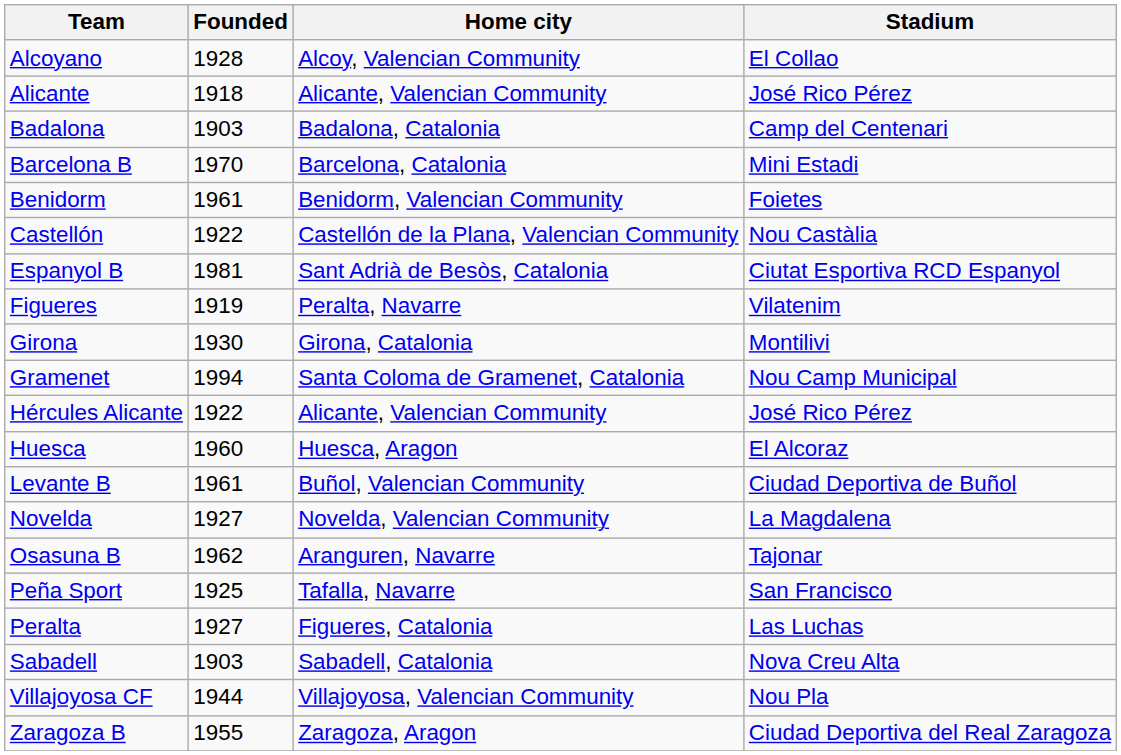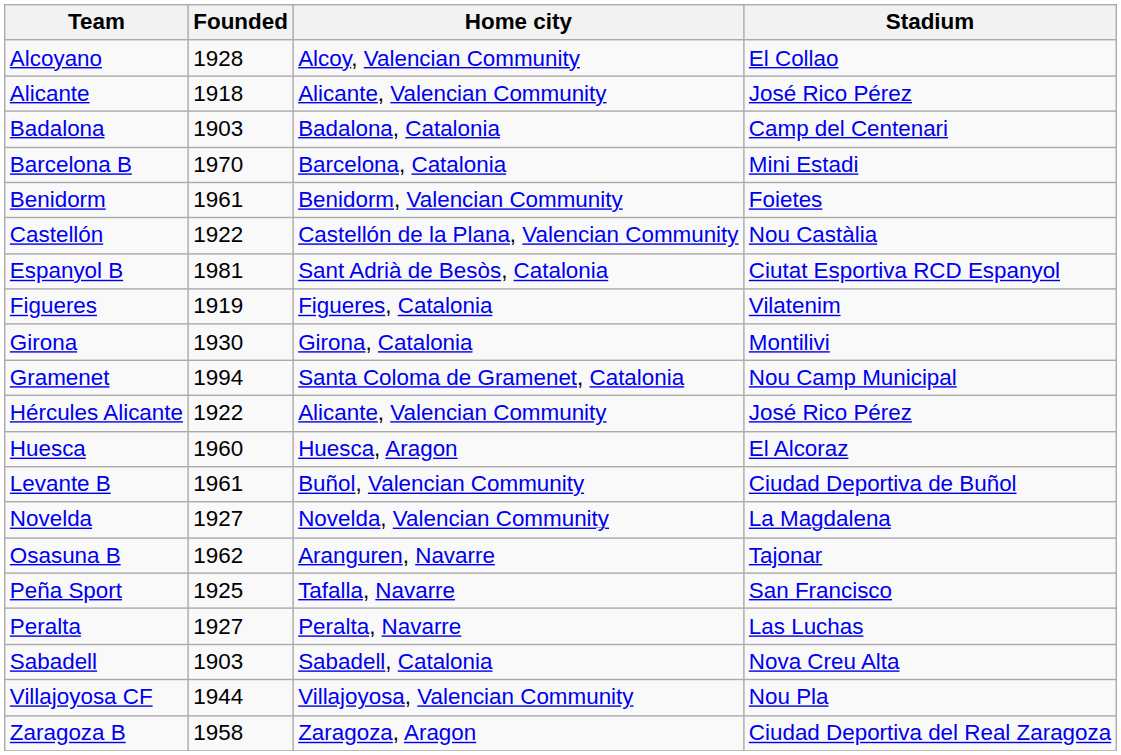 <table class="wikitable sortable">
 <tr>
 <th>Team</th>
 <th>Founded</th>
 <th>Home city</th>
 <th>Stadium</th>
 </tr>
 <tr>
 <td><a href='#'>Alcoyano</a></td>
 <td>1928</td>
 <td><a href='#'>Alcoy</a>, <a href='#'>Valencian Community</a></td>
 <td><a href='#'>El Collao</a></td>
 </tr>
 <tr>
 <td><a href='#'>Alicante</a></td>
 <td>1918</td>
 <td><a href='#'>Alicante</a>, <a href='#'>Valencian Community</a></td>
 <td><a href='#'>José Rico Pérez</a></td>
 </tr>
 <tr>
 <td><a href='#'>Badalona</a></td>
 <td>1903</td>
 <td><a href='#'>Badalona</a>, <a href='#'>Catalonia</a></td>
 <td><a href='#'>Camp del Centenari</a></td>
 </tr>
 <tr>
 <td><a href='#'>Barcelona B</a></td>
 <td>1970</td>
 <td><a href='#'>Barcelona</a>, <a href='#'>Catalonia</a></td>
 <td><a href='#'>Mini Estadi</a></td>
 </tr>
 <tr>
 <td><a href='#'>Benidorm</a></td>
 <td>1961</td>
 <td><a href='#'>Benidorm</a>, <a href='#'>Valencian Community</a></td>
 <td><a href='#'>Foietes</a></td>
 </tr>
 <tr>
 <td><a href='#'>Castellón</a></td>
 <td>1922</td>
 <td><a href='#'>Castellón de la Plana</a>, <a href='#'>Valencian Community</a></td>
 <td><a href='#'>Nou Castàlia</a></td>
 </tr>
 <tr>
 <td><a href='#'>Espanyol B</a></td>
 <td>1981</td>
 <td><a href='#'>Sant Adrià de Besòs</a>, <a href='#'>Catalonia</a></td>
 <td><a href='#'>Ciutat Esportiva RCD Espanyol</a></td>
 </tr>
 <tr>
 <td><a href='#'>Figueres</a></td>
 <td>1919</td>
-<td><a href='#'>Peralta</a>, <a href='#'>Navarre</a></td>
+<td><a href='#'>Figueres</a>, <a href='#'>Catalonia</a></td>
 <td><a href='#'>Vilatenim</a></td>
 </tr>
 <tr>
 <td><a href='#'>Girona</a></td>
 <td>1930</td>
 <td><a href='#'>Girona</a>, <a href='#'>Catalonia</a></td>
 <td><a href='#'>Montilivi</a></td>
 </tr>
 <tr>
 <td><a href='#'>Gramenet</a></td>
 <td>1994</td>
 <td><a href='#'>Santa Coloma de Gramenet</a>, <a href='#'>Catalonia</a></td>
 <td><a href='#'>Nou Camp Municipal</a></td>
 </tr>
 <tr>
 <td><a href='#'>Hércules Alicante</a></td>
 <td>1922</td>
 <td><a href='#'>Alicante</a>, <a href='#'>Valencian Community</a></td>
 <td><a href='#'>José Rico Pérez</a></td>
 </tr>
 <tr>
 <td><a href='#'>Huesca</a></td>
 <td>1960</td>
 <td><a href='#'>Huesca</a>, <a href='#'>Aragon</a></td>
 <td><a href='#'>El Alcoraz</a></td>
 </tr>
 <tr>
 <td><a href='#'>Levante B</a></td>
 <td>1961</td>
 <td><a href='#'>Buñol</a>, <a href='#'>Valencian Community</a></td>
 <td><a href='#'>Ciudad Deportiva de Buñol</a></td>
 </tr>
 <tr>
 <td><a href='#'>Novelda</a></td>
 <td>1927</td>
 <td><a href='#'>Novelda</a>, <a href='#'>Valencian Community</a></td>
 <td><a href='#'>La Magdalena</a></td>
 </tr>
 <tr>
 <td><a href='#'>Osasuna B</a></td>
 <td>1962</td>
 <td><a href='#'>Aranguren</a>, <a href='#'>Navarre</a></td>
 <td><a href='#'>Tajonar</a></td>
 </tr>
 <tr>
 <td><a href='#'>Peña Sport</a></td>
 <td>1925</td>
 <td><a href='#'>Tafalla</a>, <a href='#'>Navarre</a></td>
 <td><a href='#'>San Francisco</a></td>
 </tr>
 <tr>
 <td><a href='#'>Peralta</a></td>
 <td>1927</td>
-<td><a href='#'>Figueres</a>, <a href='#'>Catalonia</a></td>
+<td><a href='#'>Peralta</a>, <a href='#'>Navarre</a></td>
 <td><a href='#'>Las Luchas</a></td>
 </tr>
 <tr>
 <td><a href='#'>Sabadell</a></td>
 <td>1903</td>
 <td><a href='#'>Sabadell</a>, <a href='#'>Catalonia</a></td>
 <td><a href='#'>Nova Creu Alta</a></td>
 </tr>
 <tr>
 <td><a href='#'>Villajoyosa CF</a></td>
 <td>1944</td>
 <td><a href='#'>Villajoyosa</a>, <a href='#'>Valencian Community</a></td>
 <td><a href='#'>Nou Pla</a></td>
 </tr>
 <tr>
 <td><a href='#'>Zaragoza B</a></td>
-<td>1955</td>
+<td>1958</td>
 <td><a href='#'>Zaragoza</a>, <a href='#'>Aragon</a></td>
 <td><a href='#'>Ciudad Deportiva del Real Zaragoza</a></td>
 </tr>
 </table>
